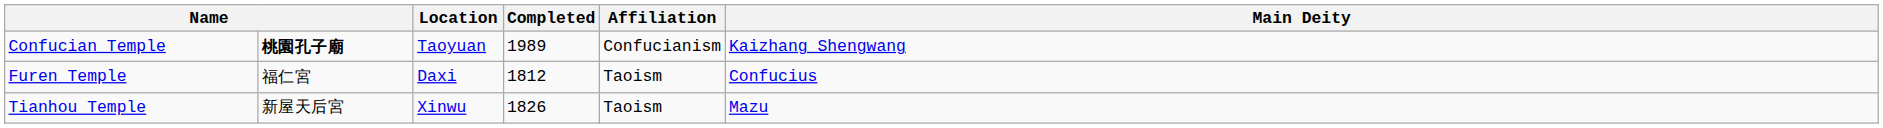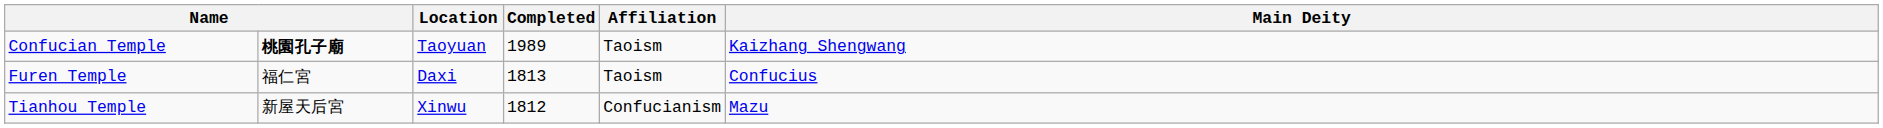 <table class="wikitable sortable" style="width:75%">
 <tr>
 <th colspan="2" scope="col">Name</th>
 <th scope="col" style="width:5em">Location</th>
 <th scope="col" style="width:5em">Completed</th>
 <th scope="col" style="width:7em">Affiliation</th>
 <th scope="col">Main Deity</th>
 </tr>
 <tr>
 <td style="width:15em"><a href='#'>Confucian Temple</a></td>
 <td style="width:9em"><strong>桃園孔子廟</strong></td>
 <td><a href='#'>Taoyuan</a></td>
 <td>1989</td>
-<td>Confucianism</td>
+<td>Taoism</td>
 <td><a href='#'>Kaizhang Shengwang</a></td>
 </tr>
 <tr>
 <td><a href='#'>Furen Temple</a></td>
 <td>福仁宮</td>
 <td><a href='#'>Daxi</a></td>
-<td>1812</td>
+<td>1813</td>
 <td>Taoism</td>
 <td><a href='#'>Confucius</a></td>
 </tr>
 <tr>
 <td><a href='#'>Tianhou Temple</a></td>
 <td>新屋天后宮</td>
 <td><a href='#'>Xinwu</a></td>
-<td>1826</td>
-<td>Taoism</td>
+<td>1812</td>
+<td>Confucianism</td>
 <td><a href='#'>Mazu</a></td>
 </tr>
 </table>
